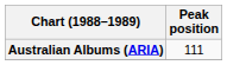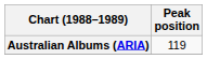 <table class="wikitable sortable plainrowheaders">
 <tr>
 <th scope="col">Chart (1988–1989)</th>
 <th scope="col">Peak<br>position</th>
 </tr>
 <tr>
 <th scope="row">Australian Albums (<a href='#'>ARIA</a>)</th>
-<td align="center">111</td>
+<td align="center">119</td>
 </tr>
 <tr>
 </tr>
 <tr>
 </tr>
 </table>
